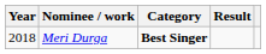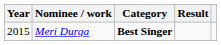 <table class="wikitable">
 <tr>
 <th>Year</th>
 <th>Nominee / work</th>
 <th>Category</th>
 <th>Result</th>
 <th></th>
 </tr>
 <tr>
-<td>2018</td>
+<td>2015</td>
 <td><em><a href='#'>Meri Durga</a></em></td>
 <td><strong>Best Singer</strong></td>
 <td></td>
 <td style="text-align:center;"></td>
 </tr>
 </table>
